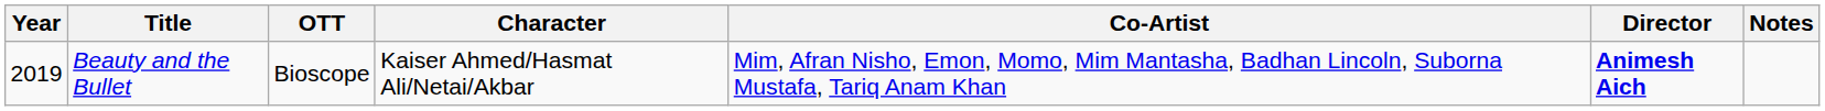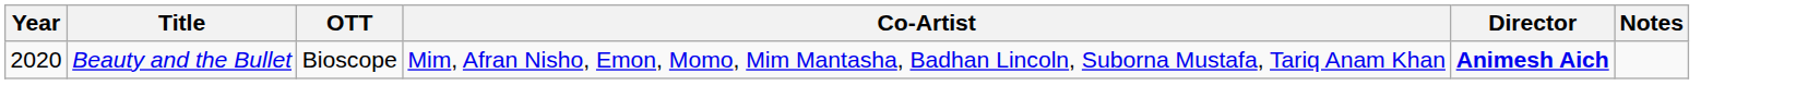 <table class="wikitable sortable">
 <tr>
 <th>Year</th>
 <th>Title</th>
 <th>OTT</th>
-<th>Character</th>
 <th>Co-Artist</th>
 <th>Director</th>
 <th>Notes</th>
 </tr>
 <tr>
-<td>2019</td>
+<td>2020</td>
 <td><em><a href='#'>Beauty and the Bullet</a></em></td>
 <td>Bioscope</td>
-<td>Kaiser Ahmed/Hasmat Ali/Netai/Akbar</td>
 <td><a href='#'>Mim</a>, <a href='#'>Afran Nisho</a>, <a href='#'>Emon</a>, <a href='#'>Momo</a>, <a href='#'>Mim Mantasha</a>, <a href='#'>Badhan Lincoln</a>, <a href='#'>Suborna Mustafa</a>, <a href='#'>Tariq Anam Khan</a></td>
 <td><strong><a href='#'>Animesh Aich</a></strong></td>
 <td></td>
 </tr>
 </table>
